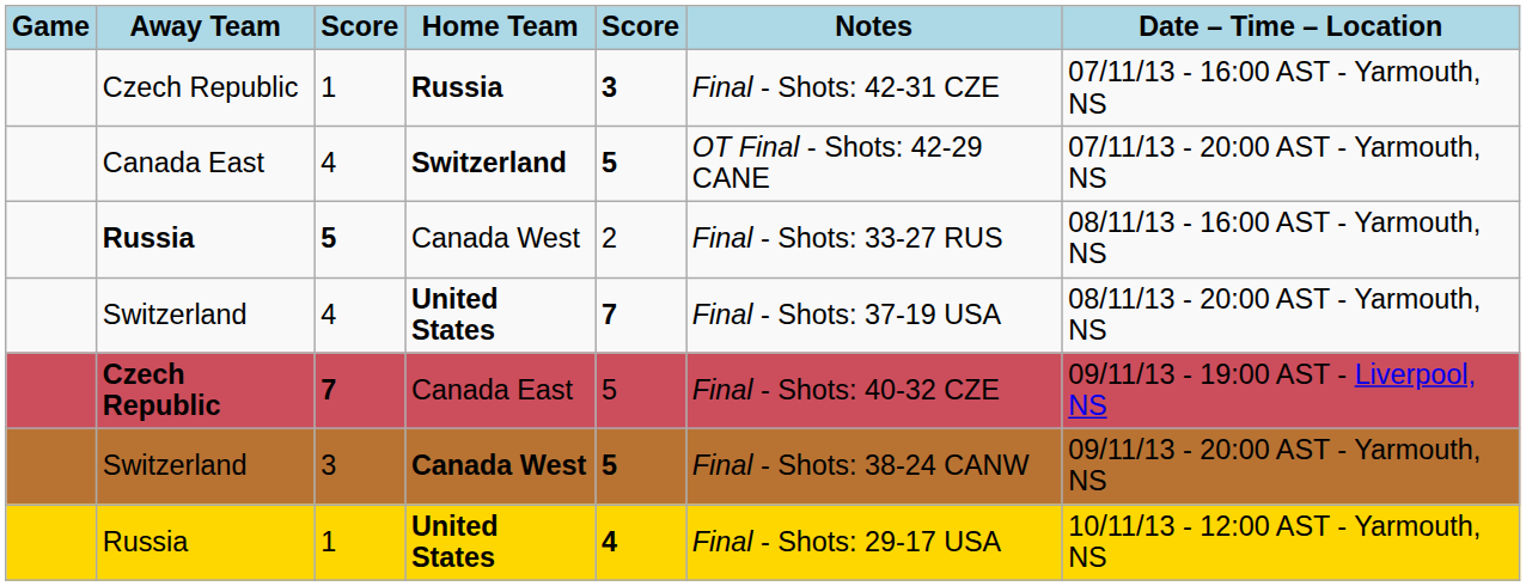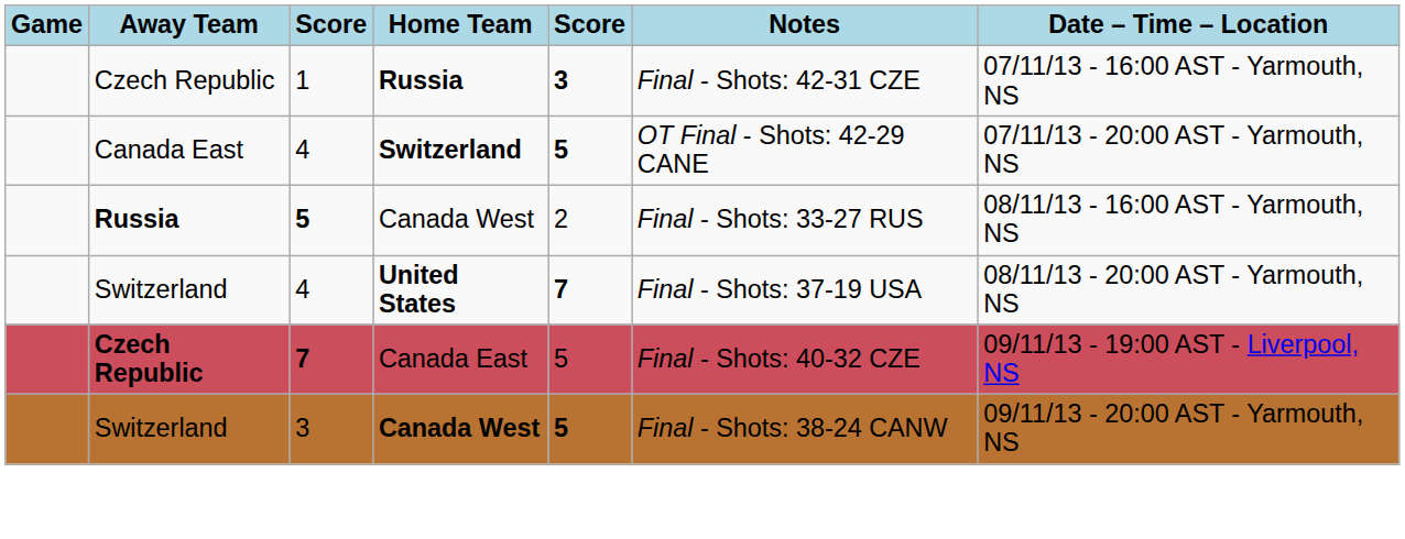 <table class="wikitable">
 <tr>
 <th style="background:lightblue;">Game</th>
 <th style="background:lightblue;">Away Team</th>
 <th style="background:lightblue;">Score</th>
 <th style="background:lightblue;">Home Team</th>
 <th style="background:lightblue;">Score</th>
 <th style="background:lightblue;">Notes</th>
 <th style="background:lightblue;">Date – Time – Location</th>
 </tr>
 <tr>
 <td></td>
 <td>Czech Republic</td>
 <td>1</td>
 <td><strong>Russia</strong></td>
 <td><strong>3</strong></td>
 <td><em>Final</em> - Shots: 42-31 CZE</td>
 <td>07/11/13 - 16:00 AST - Yarmouth, NS</td>
 </tr>
 <tr>
 <td></td>
 <td>Canada East</td>
 <td>4</td>
 <td><strong>Switzerland</strong></td>
 <td><strong>5</strong></td>
 <td><em>OT Final</em> - Shots: 42-29 CANE</td>
 <td>07/11/13 - 20:00 AST - Yarmouth, NS</td>
 </tr>
 <tr>
 <td></td>
 <td><strong>Russia</strong></td>
 <td><strong>5</strong></td>
 <td>Canada West</td>
 <td>2</td>
 <td><em>Final</em> - Shots: 33-27 RUS</td>
 <td>08/11/13 - 16:00 AST - Yarmouth, NS</td>
 </tr>
 <tr>
 <td></td>
 <td>Switzerland</td>
 <td>4</td>
 <td><strong>United States</strong></td>
 <td><strong>7</strong></td>
 <td><em>Final</em> - Shots: 37-19 USA</td>
 <td>08/11/13 - 20:00 AST - Yarmouth, NS</td>
 </tr>
 <tr bgcolor= "CC4E5C">
 <td></td>
 <td><strong>Czech Republic</strong></td>
 <td><strong>7</strong></td>
 <td>Canada East</td>
 <td>5</td>
 <td><em>Final</em> - Shots: 40-32 CZE</td>
 <td>09/11/13 - 19:00 AST - <a href='#'>Liverpool, NS</a></td>
 </tr>
 <tr bgcolor= "B87333">
 <td></td>
 <td>Switzerland</td>
 <td>3</td>
 <td><strong>Canada West</strong></td>
 <td><strong>5</strong></td>
 <td><em>Final</em> - Shots: 38-24 CANW</td>
 <td>09/11/13 - 20:00 AST - Yarmouth, NS</td>
 </tr>
-<tr bgcolor= "FFD700">
-<td></td>
-<td>Russia</td>
-<td>1</td>
-<td><strong>United States</strong></td>
-<td><strong>4</strong></td>
-<td><em>Final</em> - Shots: 29-17 USA</td>
-<td>10/11/13 - 12:00 AST - Yarmouth, NS</td>
-</tr>
 </table>
